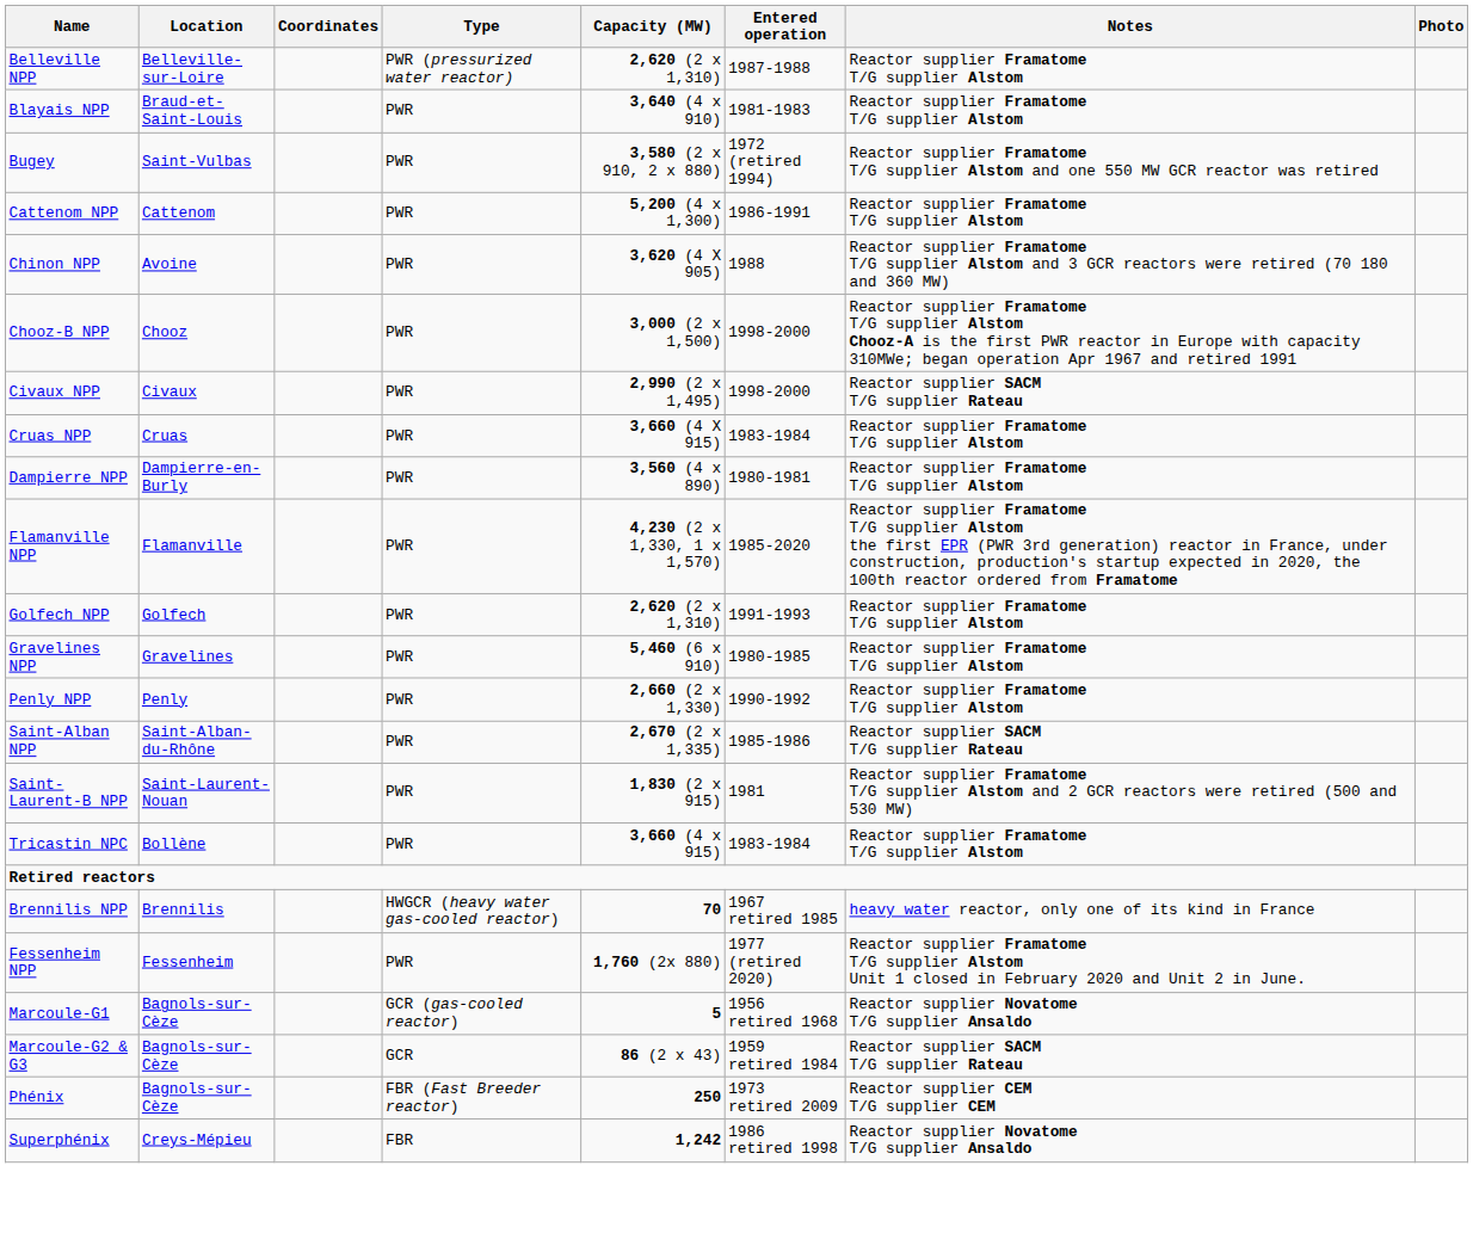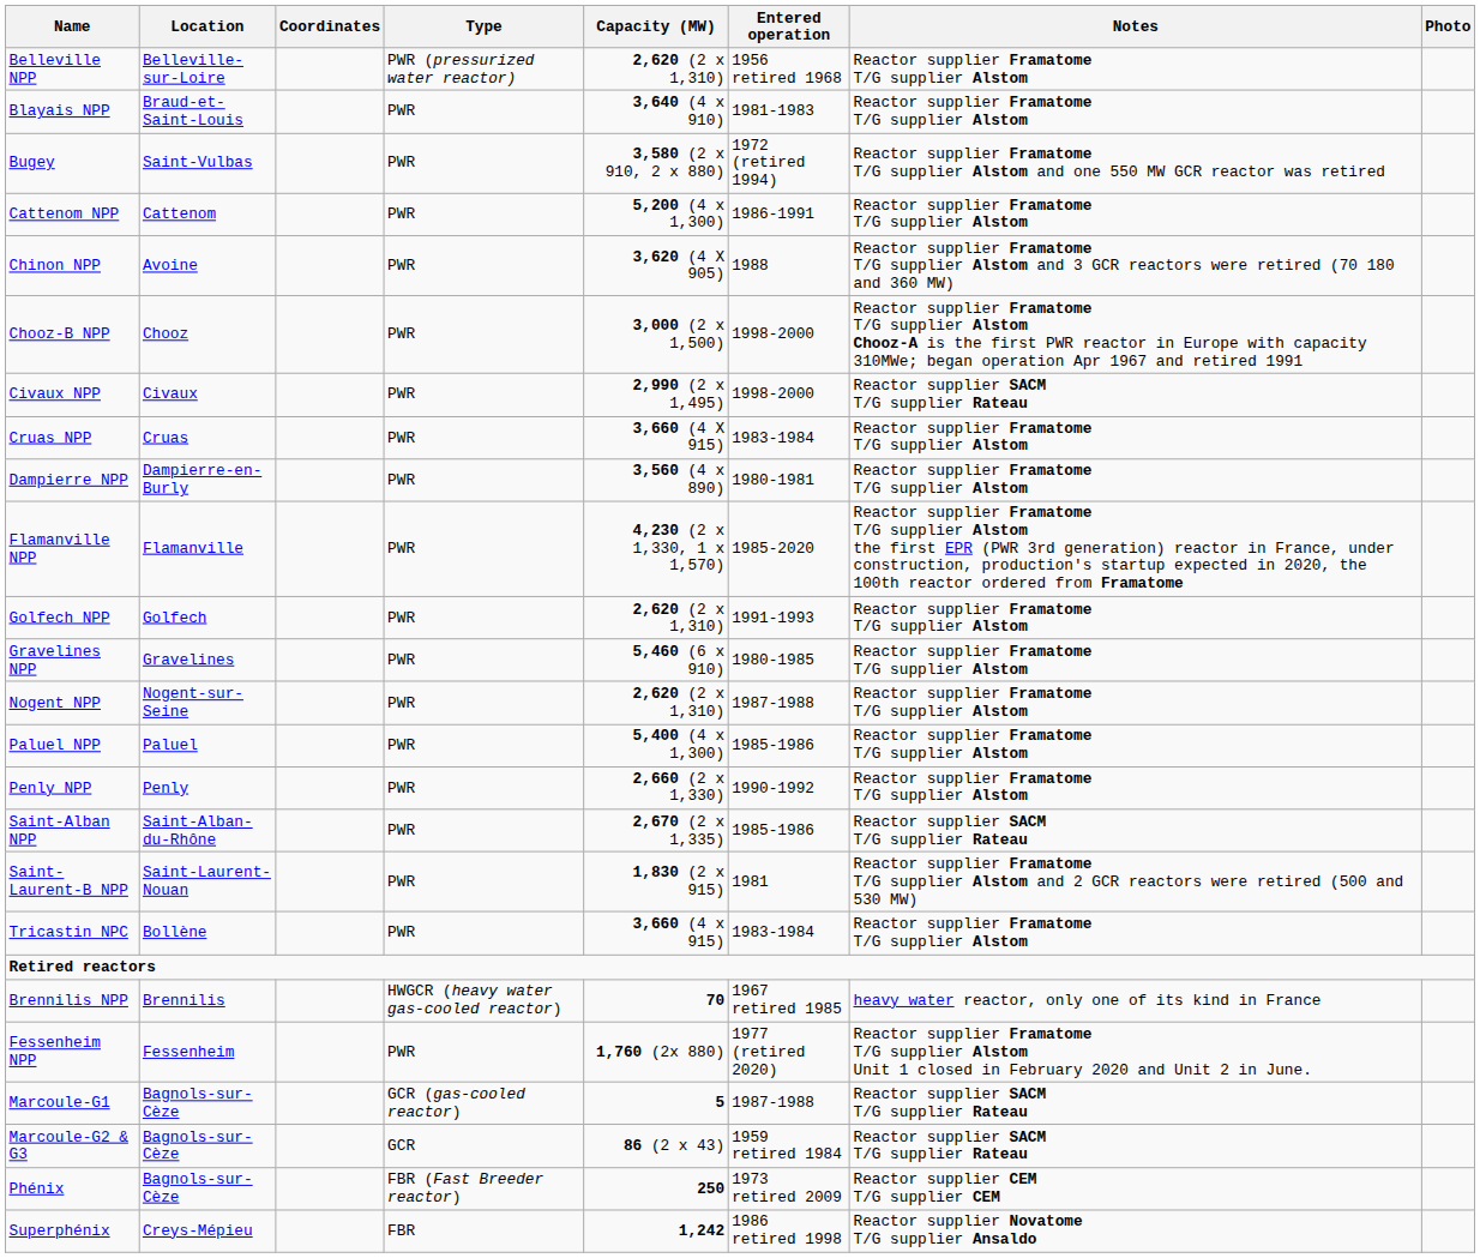 <table class="wikitable sortable">
 <tr>
 <th>Name</th>
 <th>Location</th>
 <th>Coordinates</th>
 <th>Type</th>
 <th>Capacity (MW)</th>
 <th>Entered operation</th>
 <th>Notes</th>
 <th>Photo</th>
 </tr>
 <tr>
 <td><a href='#'>Belleville NPP</a></td>
 <td><a href='#'>Belleville-sur-Loire</a></td>
 <td></td>
 <td>PWR (<em>pressurized water reactor)</em></td>
 <td align="right"><strong>2,620</strong> (2 x 1,310)</td>
-<td>1987-1988</td>
+<td>1956 <br> retired 1968</td>
 <td>Reactor supplier <strong>Framatome</strong> <br> T/G supplier <strong>Alstom</strong></td>
 <td></td>
 </tr>
 <tr>
 <td><a href='#'>Blayais NPP</a></td>
 <td><a href='#'>Braud-et-Saint-Louis</a></td>
 <td></td>
 <td>PWR</td>
 <td align="right"><strong>3,640</strong> (4 x 910)</td>
 <td>1981-1983</td>
 <td>Reactor supplier <strong>Framatome</strong> <br> T/G supplier <strong>Alstom</strong></td>
 <td></td>
 </tr>
 <tr>
 <td><a href='#'>Bugey</a></td>
 <td><a href='#'>Saint-Vulbas</a></td>
 <td></td>
 <td>PWR</td>
 <td align="right"><strong>3,580</strong> (2 x 910, 2 x 880)</td>
 <td>1972 <br> (retired 1994)</td>
 <td>Reactor supplier <strong>Framatome</strong> <br> T/G supplier <strong>Alstom</strong> and one 550 MW GCR reactor was retired</td>
 <td></td>
 </tr>
 <tr>
 <td><a href='#'>Cattenom NPP</a></td>
 <td><a href='#'>Cattenom</a></td>
 <td></td>
 <td>PWR</td>
 <td align="right"><strong>5,200</strong> (4 x 1,300)</td>
 <td>1986-1991</td>
 <td>Reactor supplier <strong>Framatome</strong> <br> T/G supplier <strong>Alstom</strong></td>
 <td></td>
 </tr>
 <tr>
 <td><a href='#'>Chinon NPP</a></td>
 <td><a href='#'>Avoine</a></td>
 <td></td>
 <td>PWR</td>
 <td align="right"><strong>3,620</strong> (4 X 905)</td>
 <td>1988</td>
 <td>Reactor supplier <strong>Framatome</strong> <br> T/G supplier <strong>Alstom</strong> and 3 GCR reactors were retired (70 180 and 360 MW)</td>
 <td></td>
 </tr>
 <tr>
 <td><a href='#'>Chooz-B NPP</a></td>
 <td><a href='#'>Chooz</a></td>
 <td></td>
 <td>PWR</td>
 <td align="right"><strong>3,000</strong> (2 x 1,500)</td>
 <td>1998-2000</td>
 <td>Reactor supplier <strong>Framatome</strong> <br> T/G supplier <strong>Alstom</strong> <br> <strong>Chooz-A</strong> is the first PWR reactor in Europe with capacity 310MWe; began operation Apr 1967 and retired 1991</td>
 <td></td>
 </tr>
 <tr>
 <td><a href='#'>Civaux NPP</a></td>
 <td><a href='#'>Civaux</a></td>
 <td></td>
 <td>PWR</td>
 <td align="right"><strong>2,990</strong> (2 x 1,495)</td>
 <td>1998-2000</td>
 <td>Reactor supplier <strong>SACM</strong> <br> T/G supplier <strong>Rateau</strong></td>
 <td></td>
 </tr>
 <tr>
 <td><a href='#'>Cruas NPP</a></td>
 <td><a href='#'>Cruas</a></td>
 <td></td>
 <td>PWR</td>
 <td align="right"><strong>3,660</strong> (4 X 915)</td>
 <td>1983-1984</td>
 <td>Reactor supplier <strong>Framatome</strong> <br> T/G supplier <strong>Alstom</strong></td>
 <td></td>
 </tr>
 <tr>
 <td><a href='#'>Dampierre NPP</a></td>
 <td><a href='#'>Dampierre-en-Burly</a></td>
 <td></td>
 <td>PWR</td>
 <td align="right"><strong>3,560</strong> (4 x 890)</td>
 <td>1980-1981</td>
 <td>Reactor supplier <strong>Framatome</strong> <br> T/G supplier <strong>Alstom</strong></td>
 <td></td>
 </tr>
 <tr>
 <td><a href='#'>Flamanville NPP</a></td>
 <td><a href='#'>Flamanville</a></td>
 <td></td>
 <td>PWR</td>
 <td align="right"><strong>4,230</strong> (2 x 1,330, 1 x 1,570)</td>
 <td>1985-2020</td>
 <td>Reactor supplier <strong>Framatome</strong> <br> T/G supplier <strong>Alstom</strong>  <br> the first <a href='#'>EPR</a>  (PWR 3rd generation) reactor in France, under construction, production's startup expected in 2020, the 100th reactor ordered from <strong>Framatome</strong></td>
 <td></td>
 </tr>
 <tr>
 <td><a href='#'>Golfech NPP</a></td>
 <td><a href='#'>Golfech</a></td>
 <td></td>
 <td>PWR</td>
 <td align="right"><strong>2,620</strong> (2 x 1,310)</td>
 <td>1991-1993</td>
 <td>Reactor supplier <strong>Framatome</strong> <br> T/G supplier <strong>Alstom</strong></td>
 <td></td>
 </tr>
 <tr>
 <td><a href='#'>Gravelines NPP</a></td>
 <td><a href='#'>Gravelines</a></td>
 <td></td>
 <td>PWR</td>
 <td align="right"><strong>5,460</strong> (6 x 910)</td>
 <td>1980-1985</td>
 <td>Reactor supplier <strong>Framatome</strong> <br> T/G supplier <strong>Alstom</strong></td>
 <td></td>
 </tr>
 <tr>
+<td><a href='#'>Nogent NPP</a></td>
+<td><a href='#'>Nogent-sur-Seine</a></td>
+<td></td>
+<td>PWR</td>
+<td align="right"><strong>2,620</strong> (2 x 1,310)</td>
+<td>1987-1988</td>
+<td>Reactor supplier <strong>Framatome</strong> <br> T/G supplier <strong>Alstom</strong></td>
+<td></td>
+</tr>
+<tr>
+<td><a href='#'>Paluel NPP</a></td>
+<td><a href='#'>Paluel</a></td>
+<td></td>
+<td>PWR</td>
+<td align="right"><strong>5,400</strong> (4 x 1,300)</td>
+<td>1985-1986</td>
+<td>Reactor supplier <strong>Framatome</strong> <br> T/G supplier <strong>Alstom</strong></td>
+<td></td>
+</tr>
+<tr>
 <td><a href='#'>Penly NPP</a></td>
 <td><a href='#'>Penly</a></td>
 <td></td>
 <td>PWR</td>
 <td align="right"><strong>2,660</strong> (2 x 1,330)</td>
 <td>1990-1992</td>
 <td>Reactor supplier <strong>Framatome</strong> <br> T/G supplier <strong>Alstom</strong> <br></td>
 <td></td>
 </tr>
 <tr>
 <td><a href='#'>Saint-Alban NPP</a></td>
 <td><a href='#'>Saint-Alban-du-Rhône</a></td>
 <td></td>
 <td>PWR</td>
 <td align="right"><strong>2,670</strong> (2 x 1,335)</td>
 <td>1985-1986</td>
 <td>Reactor supplier <strong>SACM</strong> <br> T/G supplier <strong>Rateau</strong></td>
 <td></td>
 </tr>
 <tr>
 <td><a href='#'>Saint-Laurent-B NPP</a></td>
 <td><a href='#'>Saint-Laurent-Nouan</a></td>
 <td></td>
 <td>PWR</td>
 <td align="right"><strong>1,830</strong> (2 x 915)</td>
 <td>1981</td>
 <td>Reactor supplier <strong>Framatome</strong> <br> T/G supplier <strong>Alstom</strong> and 2 GCR reactors were retired (500 and 530 MW)</td>
 <td></td>
 </tr>
 <tr>
 <td><a href='#'>Tricastin NPC</a></td>
 <td><a href='#'>Bollène</a></td>
 <td></td>
 <td>PWR</td>
 <td align="right"><strong>3,660</strong> (4 x 915)</td>
 <td>1983-1984</td>
 <td>Reactor supplier <strong>Framatome</strong> <br> T/G supplier <strong>Alstom</strong></td>
 <td></td>
 </tr>
 <tr>
 <td colspan="8"><strong>Retired reactors</strong></td>
 </tr>
 <tr>
 <td><a href='#'>Brennilis NPP</a></td>
 <td><a href='#'>Brennilis</a></td>
 <td></td>
 <td>HWGCR (<em>heavy water gas-cooled reactor</em>)</td>
 <td align="right"><strong>70</strong></td>
 <td>1967 <br> retired 1985</td>
 <td><a href='#'>heavy water</a> reactor, only one of its kind in France</td>
 <td></td>
 </tr>
 <tr>
 <td><a href='#'>Fessenheim NPP</a></td>
 <td><a href='#'>Fessenheim</a></td>
 <td></td>
 <td>PWR</td>
 <td align="right"><strong>1,760</strong> (2x 880)</td>
 <td>1977 (retired 2020)</td>
 <td>Reactor supplier <strong>Framatome</strong> <br> T/G supplier <strong>Alstom</strong> <br> Unit 1 closed in February 2020 and Unit 2 in June.</td>
 <td></td>
 </tr>
 <tr>
 <td><a href='#'>Marcoule-G1</a></td>
 <td><a href='#'>Bagnols-sur-Cèze</a></td>
 <td></td>
 <td>GCR (<em>gas-cooled reactor</em>)</td>
 <td align="right"><strong>5</strong></td>
-<td>1956 <br> retired 1968</td>
-<td>Reactor supplier <strong>Novatome</strong> <br> T/G supplier <strong>Ansaldo</strong></td>
+<td>1987-1988</td>
+<td>Reactor supplier <strong>SACM</strong> <br> T/G supplier <strong>Rateau</strong></td>
 <td></td>
 </tr>
 <tr>
 <td><a href='#'>Marcoule-G2 & G3</a></td>
 <td><a href='#'>Bagnols-sur-Cèze</a></td>
 <td></td>
 <td>GCR</td>
 <td align="right"><strong>86</strong> (2 x 43)</td>
 <td>1959 <br> retired 1984</td>
 <td>Reactor supplier <strong>SACM</strong> <br> T/G supplier <strong>Rateau</strong></td>
 <td></td>
 </tr>
 <tr>
 <td><a href='#'>Phénix</a></td>
 <td><a href='#'>Bagnols-sur-Cèze</a></td>
 <td></td>
 <td>FBR (<em>Fast Breeder reactor</em>)</td>
 <td align="right"><strong>250</strong></td>
 <td>1973 <br> retired 2009</td>
 <td>Reactor supplier <strong>CEM</strong> <br> T/G supplier <strong>CEM</strong><br></td>
 <td></td>
 </tr>
 <tr>
 <td><a href='#'>Superphénix</a></td>
 <td><a href='#'>Creys-Mépieu</a></td>
 <td></td>
 <td>FBR</td>
 <td align="right"><strong>1,242</strong></td>
 <td>1986 <br> retired 1998</td>
 <td>Reactor supplier <strong>Novatome</strong> <br> T/G supplier <strong>Ansaldo</strong></td>
 <td></td>
 </tr>
 </table>
